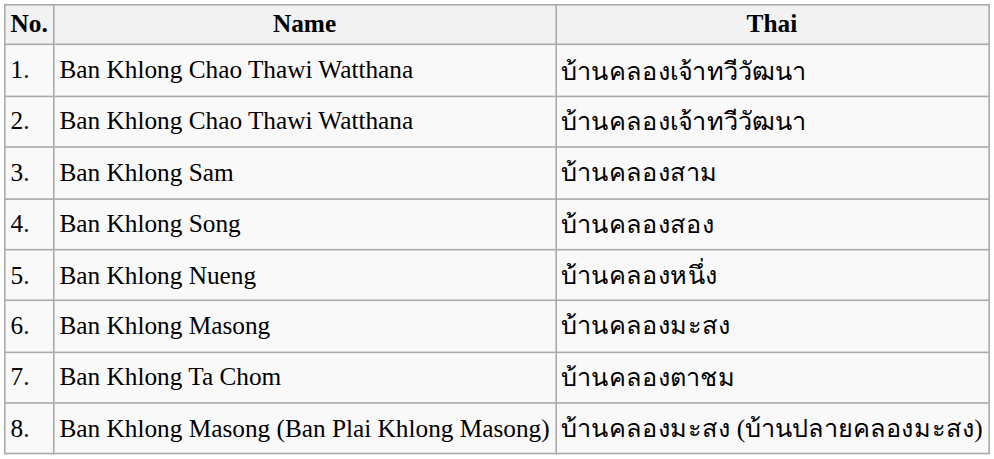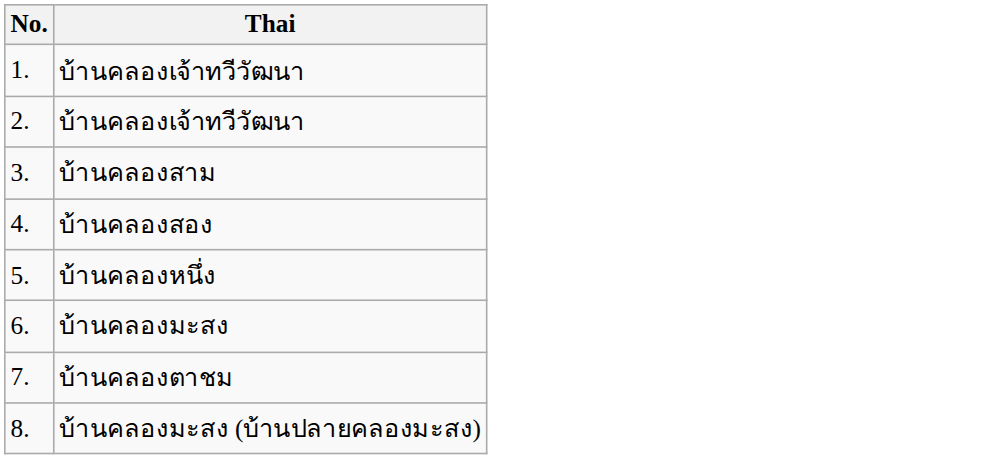 <table class="wikitable sortable">
 <tr>
 <th>No.</th>
-<th>Name</th>
 <th>Thai</th>
 </tr>
 <tr>
 <td>1.</td>
-<td>Ban Khlong Chao Thawi Watthana</td>
 <td>บ้านคลองเจ้าทวีวัฒนา</td>
 </tr>
 <tr>
 <td>2.</td>
-<td>Ban Khlong Chao Thawi Watthana</td>
 <td>บ้านคลองเจ้าทวีวัฒนา</td>
 </tr>
 <tr>
 <td>3.</td>
-<td>Ban Khlong Sam</td>
 <td>บ้านคลองสาม</td>
 </tr>
 <tr>
 <td>4.</td>
-<td>Ban Khlong Song</td>
 <td>บ้านคลองสอง</td>
 </tr>
 <tr>
 <td>5.</td>
-<td>Ban Khlong Nueng</td>
 <td>บ้านคลองหนึ่ง</td>
 </tr>
 <tr>
 <td>6.</td>
-<td>Ban Khlong Masong</td>
 <td>บ้านคลองมะสง</td>
 </tr>
 <tr>
 <td>7.</td>
-<td>Ban Khlong Ta Chom</td>
 <td>บ้านคลองตาชม</td>
 </tr>
 <tr>
 <td>8.</td>
-<td>Ban Khlong Masong (Ban Plai Khlong Masong)</td>
 <td>บ้านคลองมะสง (บ้านปลายคลองมะสง)</td>
 </tr>
 </table>
